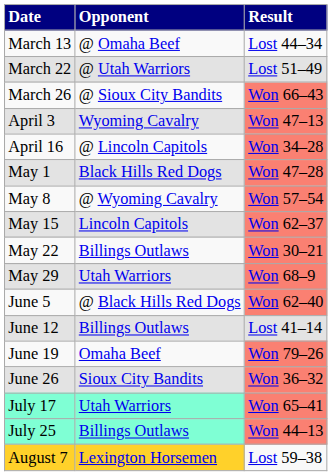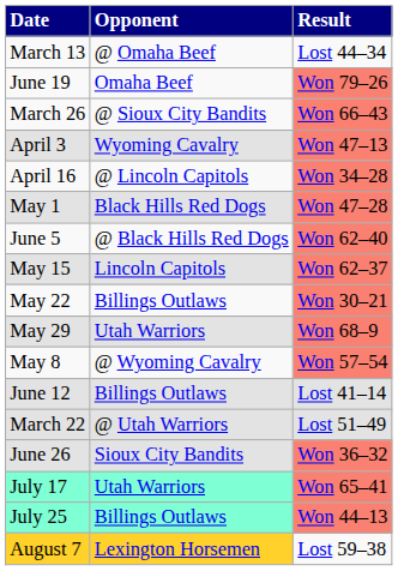 <table class="wikitable">
 <tr style="background:navy; color:white;">
 <td><strong>Date</strong></td>
 <td><strong>Opponent</strong></td>
 <td><strong>Result</strong></td>
 </tr>
 <tr>
 <td>March 13</td>
 <td>@ <a href='#'>Omaha Beef</a></td>
 <td><a href='#'>Lost</a> 44–34</td>
 </tr>
-<tr style="background: #e3e3e3;">
-<td>March 22</td>
-<td>@ <a href='#'>Utah Warriors</a></td>
-<td><a href='#'>Lost</a> 51–49</td>
+<tr>
+<td>June 19</td>
+<td><a href='#'>Omaha Beef</a></td>
+<td style="background:salmon;"><a href='#'>Won</a> 79–26</td>
 </tr>
 <tr>
 <td>March 26</td>
 <td>@ <a href='#'>Sioux City Bandits</a></td>
 <td style="background:salmon;"><a href='#'>Won</a> 66–43</td>
 </tr>
 <tr style="background: #e3e3e3;">
 <td>April 3</td>
 <td><a href='#'>Wyoming Cavalry</a></td>
 <td style="background:salmon;"><a href='#'>Won</a> 47–13</td>
 </tr>
 <tr>
 <td>April 16</td>
 <td>@ <a href='#'>Lincoln Capitols</a></td>
 <td style="background:salmon;"><a href='#'>Won</a> 34–28</td>
 </tr>
 <tr style="background: #e3e3e3;">
 <td>May 1</td>
 <td><a href='#'>Black Hills Red Dogs</a></td>
 <td style="background:salmon;"><a href='#'>Won</a> 47–28</td>
 </tr>
 <tr>
-<td>May 8</td>
-<td>@ <a href='#'>Wyoming Cavalry</a></td>
-<td style="background:salmon;"><a href='#'>Won</a> 57–54</td>
+<td>June 5</td>
+<td>@ <a href='#'>Black Hills Red Dogs</a></td>
+<td style="background:salmon;"><a href='#'>Won</a> 62–40</td>
 </tr>
 <tr style="background: #e3e3e3;">
 <td>May 15</td>
 <td><a href='#'>Lincoln Capitols</a></td>
 <td style="background:salmon;"><a href='#'>Won</a> 62–37</td>
 </tr>
 <tr>
 <td>May 22</td>
 <td><a href='#'>Billings Outlaws</a></td>
 <td style="background:salmon;"><a href='#'>Won</a> 30–21</td>
 </tr>
 <tr style="background: #e3e3e3;">
 <td>May 29</td>
 <td><a href='#'>Utah Warriors</a></td>
 <td style="background:salmon;"><a href='#'>Won</a> 68–9</td>
 </tr>
 <tr>
-<td>June 5</td>
-<td>@ <a href='#'>Black Hills Red Dogs</a></td>
-<td style="background:salmon;"><a href='#'>Won</a> 62–40</td>
+<td>May 8</td>
+<td>@ <a href='#'>Wyoming Cavalry</a></td>
+<td style="background:salmon;"><a href='#'>Won</a> 57–54</td>
 </tr>
 <tr style="background: #e3e3e3;">
 <td>June 12</td>
 <td><a href='#'>Billings Outlaws</a></td>
 <td><a href='#'>Lost</a> 41–14</td>
 </tr>
-<tr>
-<td>June 19</td>
-<td><a href='#'>Omaha Beef</a></td>
-<td style="background:salmon;"><a href='#'>Won</a> 79–26</td>
+<tr style="background: #e3e3e3;">
+<td>March 22</td>
+<td>@ <a href='#'>Utah Warriors</a></td>
+<td><a href='#'>Lost</a> 51–49</td>
 </tr>
 <tr style="background: #e3e3e3;">
 <td>June 26</td>
 <td><a href='#'>Sioux City Bandits</a></td>
 <td style="background:salmon;"><a href='#'>Won</a> 36–32</td>
 </tr>
 <tr>
 <td style="background:#7fffd4;">July 17</td>
 <td style="background:#7fffd4;"><a href='#'>Utah Warriors</a></td>
 <td style="background:salmon;"><a href='#'>Won</a> 65–41</td>
 </tr>
 <tr style="background: #e3e3e3;">
 <td style="background:#7fffd4;">July 25</td>
 <td style="background:#7fffd4;"><a href='#'>Billings Outlaws</a></td>
 <td style="background:salmon;"><a href='#'>Won</a> 44–13</td>
 </tr>
 <tr>
 <td style="background:#ffd12a;">August 7</td>
 <td style="background:#ffd12a;"><a href='#'>Lexington Horsemen</a></td>
 <td><a href='#'>Lost</a> 59–38</td>
 </tr>
 </table>
